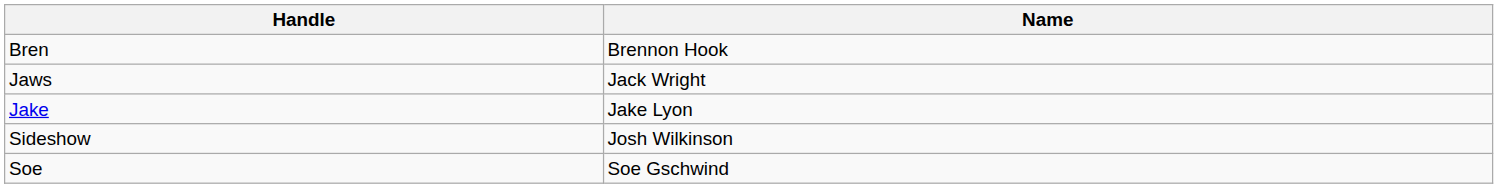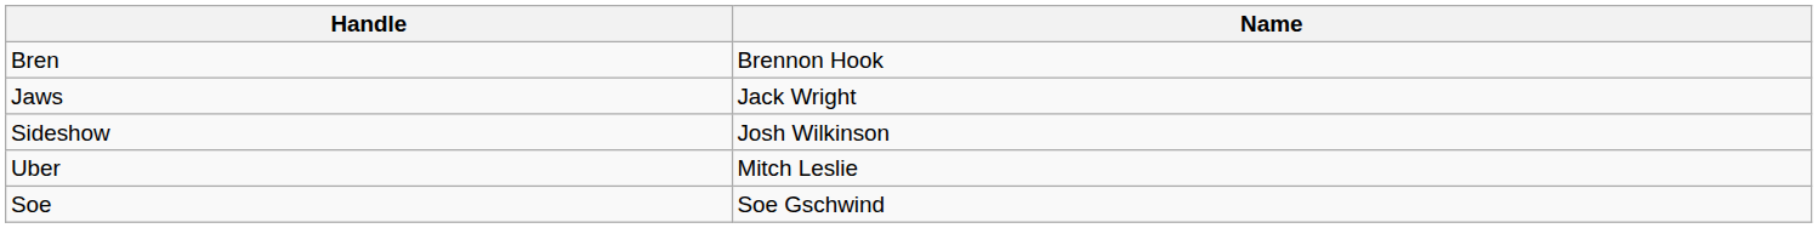 <table class="wikitable" style="width:95%; font-size:95%">
 <tr>
 <th scope="col">Handle</th>
 <th scope="col">Name</th>
 </tr>
 <tr>
 <td>Bren</td>
 <td>Brennon Hook</td>
 </tr>
 <tr>
 <td>Jaws</td>
 <td>Jack Wright</td>
 </tr>
 <tr>
-<td><a href='#'>Jake</a></td>
-<td>Jake Lyon</td>
+<td>Sideshow</td>
+<td>Josh Wilkinson</td>
 </tr>
 <tr>
-<td>Sideshow</td>
-<td>Josh Wilkinson</td>
+<td>Uber</td>
+<td>Mitch Leslie</td>
 </tr>
 <tr>
 <td>Soe</td>
 <td>Soe Gschwind</td>
 </tr>
 </table>
